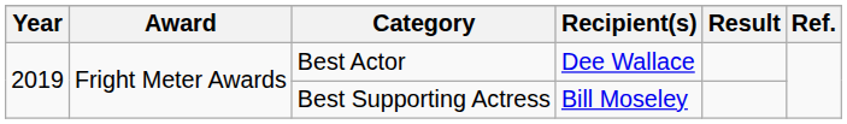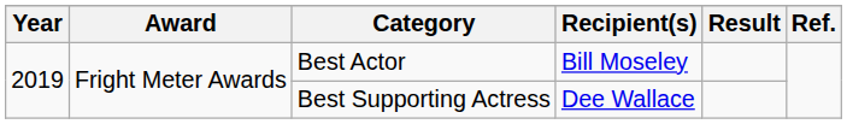 <table class="wikitable sortable">
 <tr style="background:#ccc; text-align:center;">
 </tr>
 <tr style="background:#ccc; text-align:center;">
 <th>Year</th>
 <th>Award</th>
 <th>Category</th>
 <th>Recipient(s)</th>
 <th>Result</th>
 <th>Ref.</th>
 </tr>
 <tr>
 <td rowspan="2">2019</td>
 <td rowspan="2">Fright Meter Awards</td>
 <td>Best Actor</td>
-<td><a href='#'>Dee Wallace</a></td>
+<td><a href='#'>Bill Moseley</a></td>
 <td></td>
 <td style="text-align:center;" rowspan="2"></td>
 </tr>
 <tr>
 <td>Best Supporting Actress</td>
-<td><a href='#'>Bill Moseley</a></td>
+<td><a href='#'>Dee Wallace</a></td>
 <td></td>
 </tr>
 </table>
